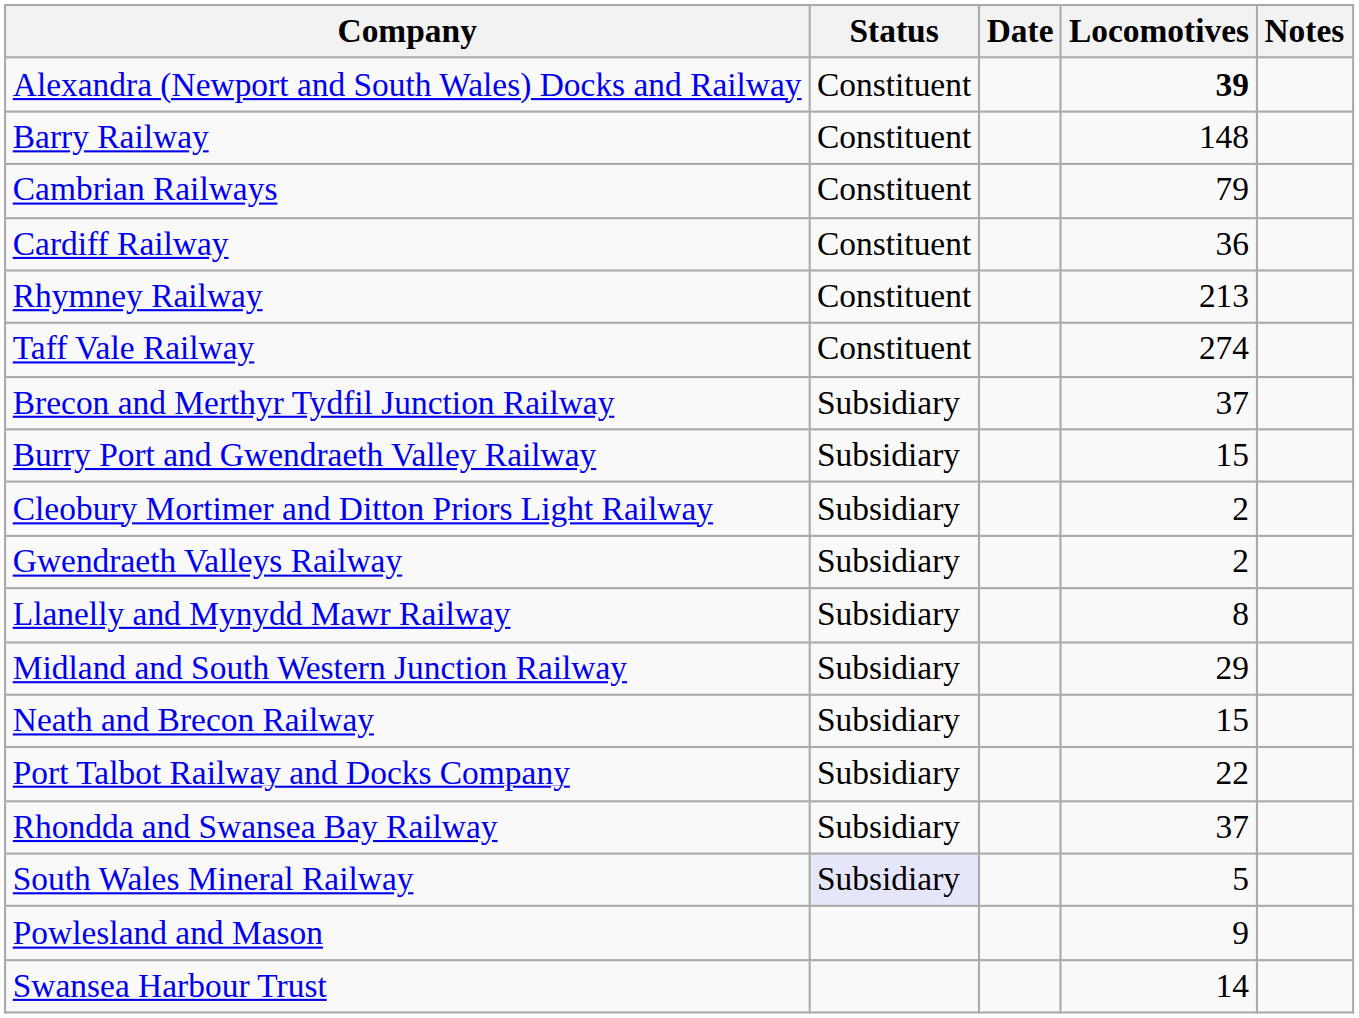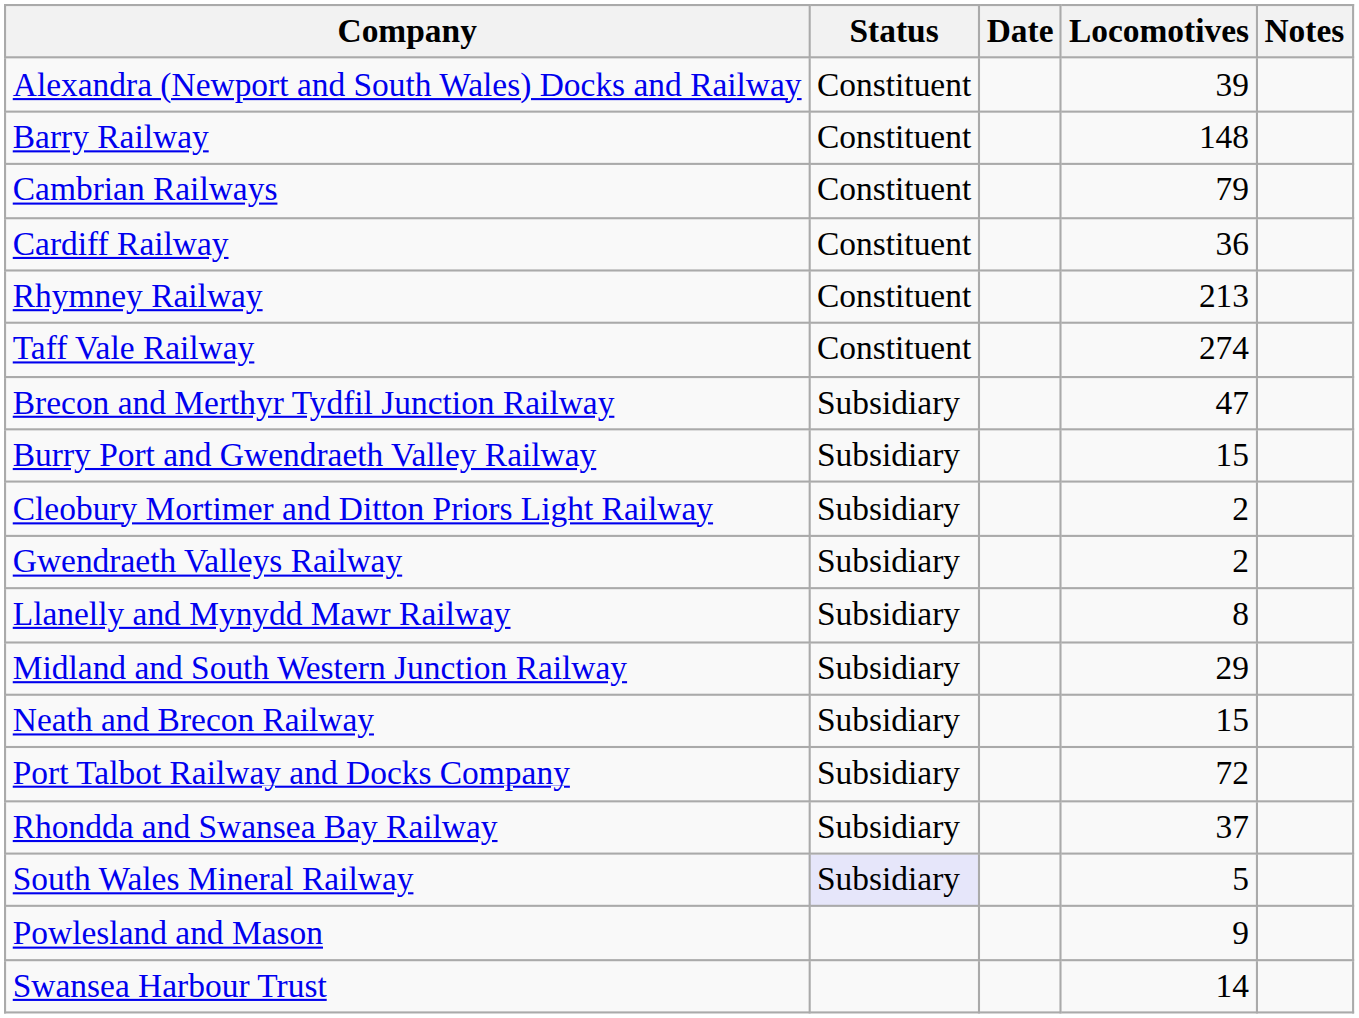 <table class="wikitable sortable">
 <tr>
 <th>Company</th>
 <th>Status</th>
 <th>Date</th>
 <th>Locomotives</th>
 <th>Notes</th>
 </tr>
 <tr>
 <td><a href='#'>Alexandra (Newport and South Wales) Docks and Railway</a></td>
 <td>Constituent</td>
 <td></td>
-<td align=right><strong>39</strong></td>
+<td align=right>39</td>
 <td></td>
 </tr>
 <tr>
 <td><a href='#'>Barry Railway</a></td>
 <td>Constituent</td>
 <td></td>
 <td align=right>148</td>
 <td></td>
 </tr>
 <tr>
 <td><a href='#'>Cambrian Railways</a></td>
 <td>Constituent</td>
 <td></td>
 <td align=right>79</td>
 <td></td>
 </tr>
 <tr>
 <td><a href='#'>Cardiff Railway</a></td>
 <td>Constituent</td>
 <td></td>
 <td align=right>36</td>
 <td></td>
 </tr>
 <tr>
 <td><a href='#'>Rhymney Railway</a></td>
 <td>Constituent</td>
 <td></td>
 <td align=right>213</td>
 <td></td>
 </tr>
 <tr>
 <td><a href='#'>Taff Vale Railway</a></td>
 <td>Constituent</td>
 <td></td>
 <td align=right>274</td>
 <td></td>
 </tr>
 <tr>
 <td><a href='#'>Brecon and Merthyr Tydfil Junction Railway</a></td>
 <td>Subsidiary</td>
 <td></td>
-<td align=right>37</td>
+<td align=right>47</td>
 <td></td>
 </tr>
 <tr>
 <td><a href='#'>Burry Port and Gwendraeth Valley Railway</a></td>
 <td>Subsidiary</td>
 <td></td>
 <td align=right>15</td>
 <td></td>
 </tr>
 <tr>
 <td><a href='#'>Cleobury Mortimer and Ditton Priors Light Railway</a></td>
 <td>Subsidiary</td>
 <td></td>
 <td align=right>2</td>
 <td></td>
 </tr>
 <tr>
 <td><a href='#'>Gwendraeth Valleys Railway</a></td>
 <td>Subsidiary</td>
 <td></td>
 <td align=right>2</td>
 <td></td>
 </tr>
 <tr>
 <td><a href='#'>Llanelly and Mynydd Mawr Railway</a></td>
 <td>Subsidiary</td>
 <td></td>
 <td align=right>8</td>
 <td></td>
 </tr>
 <tr>
 <td><a href='#'>Midland and South Western Junction Railway</a></td>
 <td>Subsidiary</td>
 <td></td>
 <td align=right>29</td>
 <td></td>
 </tr>
 <tr>
 <td><a href='#'>Neath and Brecon Railway</a></td>
 <td>Subsidiary</td>
 <td></td>
 <td align=right>15</td>
 <td></td>
 </tr>
 <tr>
 <td><a href='#'>Port Talbot Railway and Docks Company</a></td>
 <td>Subsidiary</td>
 <td></td>
-<td align=right>22</td>
+<td align=right>72</td>
 <td></td>
 </tr>
 <tr>
 <td><a href='#'>Rhondda and Swansea Bay Railway</a></td>
 <td>Subsidiary</td>
 <td></td>
 <td align=right>37</td>
 <td></td>
 </tr>
 <tr>
 <td><a href='#'>South Wales Mineral Railway</a></td>
 <td style="background: lavender;">Subsidiary</td>
 <td></td>
 <td align=right>5</td>
 <td></td>
 </tr>
 <tr>
 <td><a href='#'>Powlesland and Mason</a></td>
 <td></td>
 <td></td>
 <td align=right>9</td>
 <td></td>
 </tr>
 <tr>
 <td><a href='#'>Swansea Harbour Trust</a></td>
 <td></td>
 <td></td>
 <td align=right>14</td>
 <td></td>
 </tr>
 </table>
